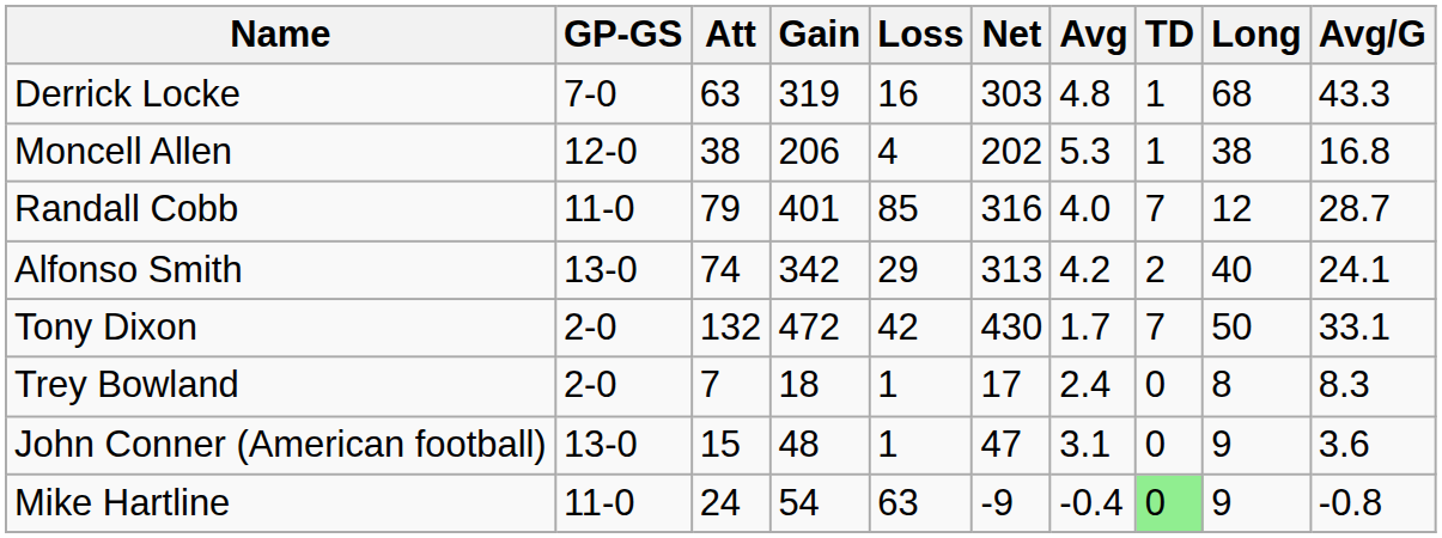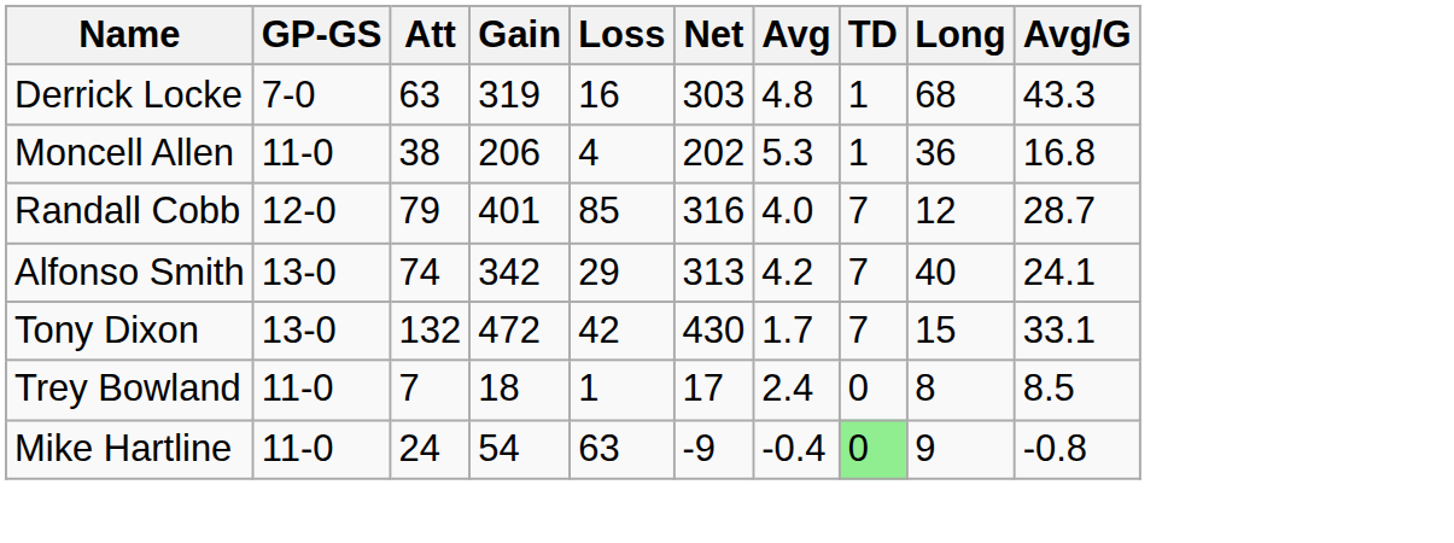 <table class="wikitable" style="white-space:nowrap;">
 <tr>
 <th>Name</th>
 <th>GP-GS</th>
 <th>Att</th>
 <th>Gain</th>
 <th>Loss</th>
 <th>Net</th>
 <th>Avg</th>
 <th>TD</th>
 <th>Long</th>
 <th>Avg/G</th>
 </tr>
 <tr>
 <td>Derrick Locke</td>
 <td>7-0</td>
 <td>63</td>
 <td>319</td>
 <td>16</td>
 <td>303</td>
 <td>4.8</td>
 <td>1</td>
 <td>68</td>
 <td>43.3</td>
 </tr>
 <tr>
 <td>Moncell Allen</td>
-<td>12-0</td>
+<td>11-0</td>
 <td>38</td>
 <td>206</td>
 <td>4</td>
 <td>202</td>
 <td>5.3</td>
 <td>1</td>
-<td>38</td>
+<td>36</td>
 <td>16.8</td>
 </tr>
 <tr>
 <td>Randall Cobb</td>
-<td>11-0</td>
+<td>12-0</td>
 <td>79</td>
 <td>401</td>
 <td>85</td>
 <td>316</td>
 <td>4.0</td>
 <td>7</td>
 <td>12</td>
 <td>28.7</td>
 </tr>
 <tr>
 <td>Alfonso Smith</td>
 <td>13-0</td>
 <td>74</td>
 <td>342</td>
 <td>29</td>
 <td>313</td>
 <td>4.2</td>
-<td>2</td>
+<td>7</td>
 <td>40</td>
 <td>24.1</td>
 </tr>
 <tr>
 <td>Tony Dixon</td>
-<td>2-0</td>
+<td>13-0</td>
 <td>132</td>
 <td>472</td>
 <td>42</td>
 <td>430</td>
 <td>1.7</td>
 <td>7</td>
-<td>50</td>
+<td>15</td>
 <td>33.1</td>
 </tr>
 <tr>
 <td>Trey Bowland</td>
-<td>2-0</td>
+<td>11-0</td>
 <td>7</td>
 <td>18</td>
 <td>1</td>
 <td>17</td>
 <td>2.4</td>
 <td>0</td>
 <td>8</td>
-<td>8.3</td>
-</tr>
-<tr>
-<td>John Conner (American football)</td>
-<td>13-0</td>
-<td>15</td>
-<td>48</td>
-<td>1</td>
-<td>47</td>
-<td>3.1</td>
-<td>0</td>
-<td>9</td>
-<td>3.6</td>
+<td>8.5</td>
 </tr>
 <tr>
 <td>Mike Hartline</td>
 <td>11-0</td>
 <td>24</td>
 <td>54</td>
 <td>63</td>
 <td>-9</td>
 <td>-0.4</td>
 <td style="background: lightgreen;">0</td>
 <td>9</td>
 <td>-0.8</td>
 </tr>
 </table>
